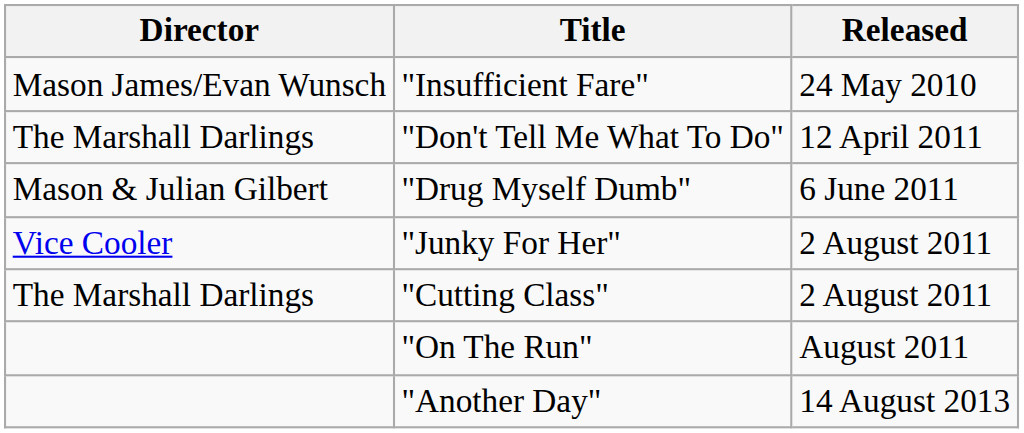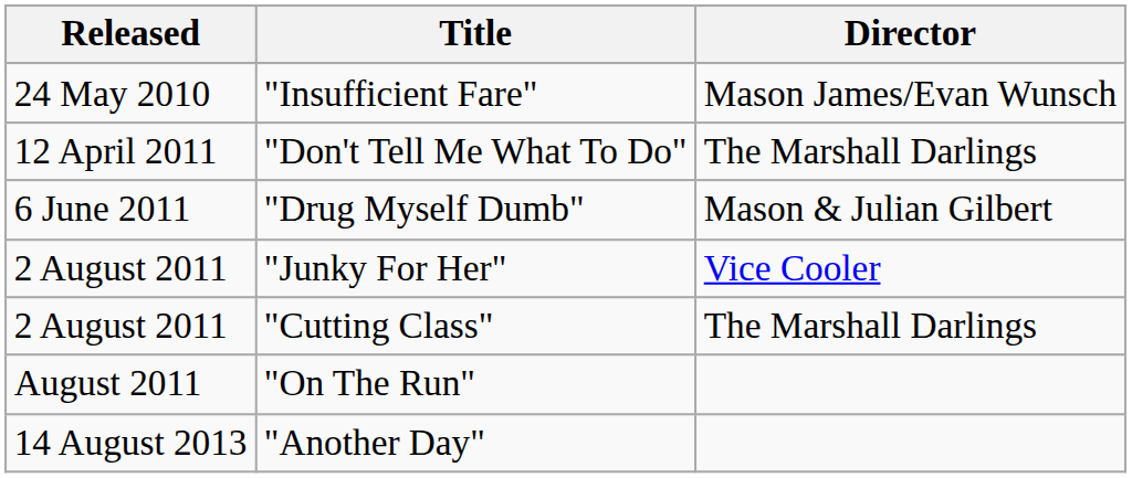 <table class="wikitable" border="1">
 <tr>
+<th>Released</th>
+<th>Title</th>
 <th>Director</th>
-<th>Title</th>
-<th>Released</th>
 </tr>
 <tr>
+<td>24 May 2010</td>
+<td>"Insufficient Fare"</td>
 <td>Mason James/Evan Wunsch</td>
-<td>"Insufficient Fare"</td>
-<td>24 May 2010</td>
 </tr>
 <tr>
+<td>12 April 2011</td>
+<td>"Don't Tell Me What To Do"</td>
 <td>The Marshall Darlings</td>
-<td>"Don't Tell Me What To Do"</td>
-<td>12 April 2011</td>
 </tr>
 <tr>
+<td>6 June 2011</td>
+<td>"Drug Myself Dumb"</td>
 <td>Mason & Julian Gilbert</td>
-<td>"Drug Myself Dumb"</td>
-<td>6 June 2011</td>
 </tr>
 <tr>
+<td>2 August 2011</td>
+<td>"Junky For Her"</td>
 <td><a href='#'>Vice Cooler</a></td>
-<td>"Junky For Her"</td>
-<td>2 August 2011</td>
 </tr>
 <tr>
+<td>2 August 2011</td>
+<td>"Cutting Class"</td>
 <td>The Marshall Darlings</td>
-<td>"Cutting Class"</td>
-<td>2 August 2011</td>
 </tr>
 <tr>
+<td>August 2011</td>
+<td>"On The Run"</td>
 <td></td>
-<td>"On The Run"</td>
-<td>August 2011</td>
 </tr>
 <tr>
+<td>14 August 2013</td>
+<td>"Another Day"</td>
 <td></td>
-<td>"Another Day"</td>
-<td>14 August 2013</td>
 </tr>
 </table>
